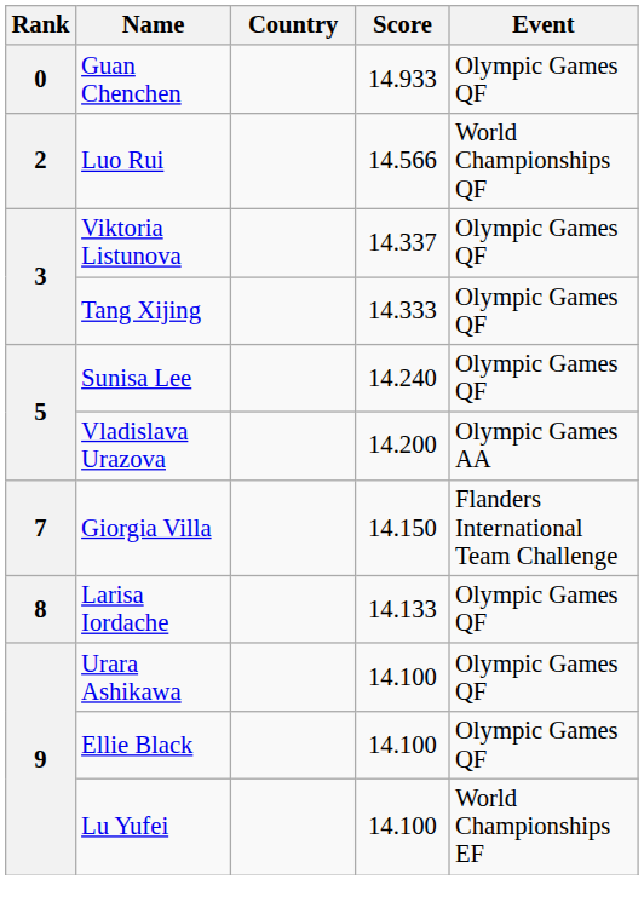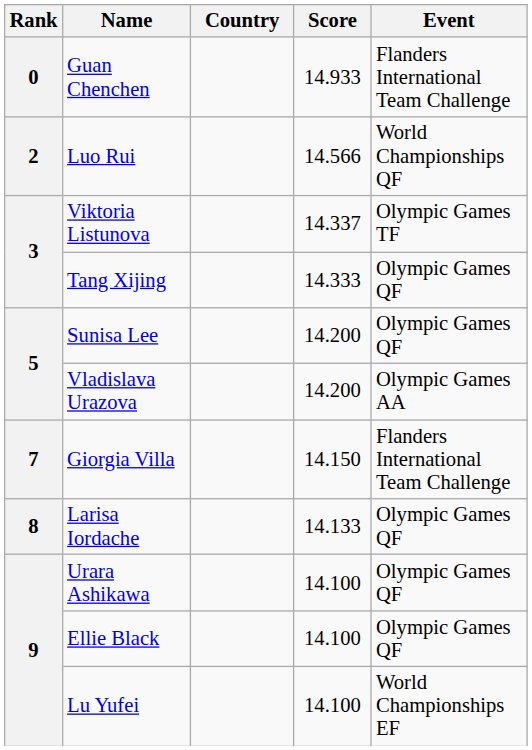 <table class="wikitable sortable" style="width:65%;">
 <tr>
 <th style="text-align:center; width:5%;">Rank</th>
 <th style="text-align:center; width:25%;">Name</th>
 <th style="text-align:center; width:20%;">Country</th>
 <th style="text-align:center; width:15%;">Score</th>
 <th style="text-align:center; width:30%;">Event</th>
 </tr>
 <tr>
 <th>0</th>
 <td><a href='#'>Guan Chenchen</a></td>
 <td></td>
 <td align=center>14.933</td>
-<td>Olympic Games QF</td>
+<td>Flanders International Team Challenge</td>
 </tr>
 <tr>
 <th>2</th>
 <td><a href='#'>Luo Rui</a></td>
 <td></td>
 <td align="center">14.566</td>
 <td>World Championships QF</td>
 </tr>
 <tr>
 <th rowspan="2">3</th>
 <td><a href='#'>Viktoria Listunova</a></td>
 <td></td>
 <td align="center">14.337</td>
-<td>Olympic Games QF</td>
+<td>Olympic Games TF</td>
 </tr>
 <tr>
 <td><a href='#'>Tang Xijing</a></td>
 <td></td>
 <td align="center">14.333</td>
 <td>Olympic Games QF</td>
 </tr>
 <tr>
 <th rowspan="2">5</th>
 <td><a href='#'>Sunisa Lee</a></td>
 <td></td>
-<td align="center">14.240</td>
+<td align="center">14.200</td>
 <td>Olympic Games QF</td>
 </tr>
 <tr>
 <td><a href='#'>Vladislava Urazova</a></td>
 <td></td>
 <td align=center>14.200</td>
 <td>Olympic Games AA</td>
 </tr>
 <tr>
 <th>7</th>
 <td><a href='#'>Giorgia Villa</a></td>
 <td></td>
 <td align=center>14.150</td>
 <td>Flanders International Team Challenge</td>
 </tr>
 <tr>
 <th>8</th>
 <td><a href='#'>Larisa Iordache</a></td>
 <td></td>
 <td align="center">14.133</td>
 <td>Olympic Games QF</td>
 </tr>
 <tr>
 <th rowspan="3">9</th>
 <td><a href='#'>Urara Ashikawa</a></td>
 <td></td>
 <td align="center">14.100</td>
 <td>Olympic Games QF</td>
 </tr>
 <tr>
 <td><a href='#'>Ellie Black</a></td>
 <td></td>
 <td align="center">14.100</td>
 <td>Olympic Games QF</td>
 </tr>
 <tr>
 <td><a href='#'>Lu Yufei</a></td>
 <td></td>
 <td align="center">14.100</td>
 <td>World Championships EF</td>
 </tr>
 </table>
